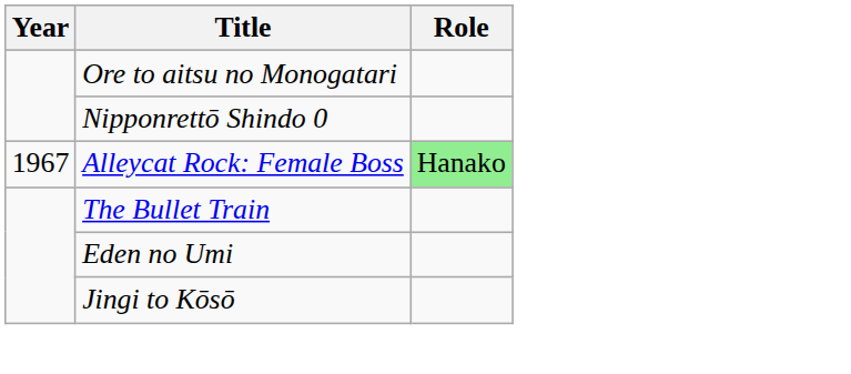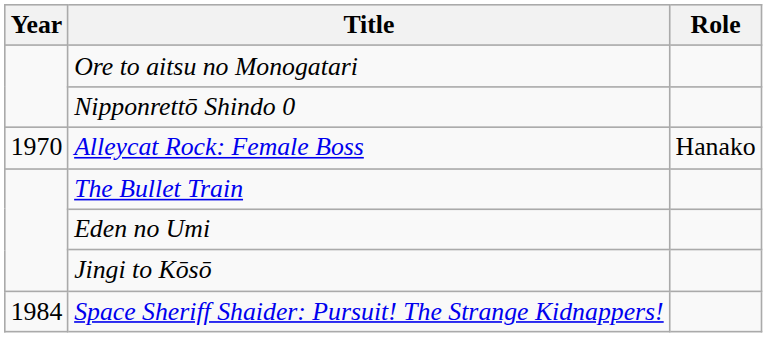 <table class="wikitable">
 <tr>
 <th>Year</th>
 <th>Title</th>
 <th>Role</th>
 </tr>
 <tr>
 <td rowspan="2"></td>
 <td><em>Ore to aitsu no Monogatari</em></td>
 <td></td>
 </tr>
 <tr>
 <td><em>Nipponrettō Shindo 0</em></td>
 <td></td>
 </tr>
 <tr>
-<td>1967</td>
+<td>1970</td>
 <td><em><a href='#'>Alleycat Rock: Female Boss</a></em></td>
-<td style="background: lightgreen;">Hanako</td>
+<td>Hanako</td>
 </tr>
 <tr>
 <td rowspan="3"></td>
 <td><em><a href='#'>The Bullet Train</a></em></td>
 <td></td>
 </tr>
 <tr>
 <td><em>Eden no Umi</em></td>
 <td></td>
 </tr>
 <tr>
 <td><em>Jingi to Kōsō</em></td>
 <td></td>
 </tr>
+<tr>
+<td>1984</td>
+<td><em><a href='#'>Space Sheriff Shaider: Pursuit! The Strange Kidnappers!</a></em></td>
+<td></td>
+</tr>
 </table>
